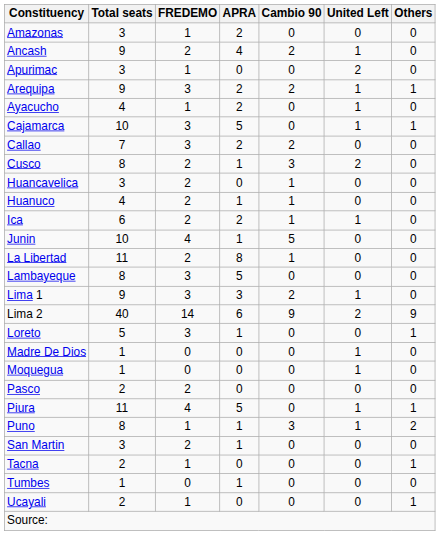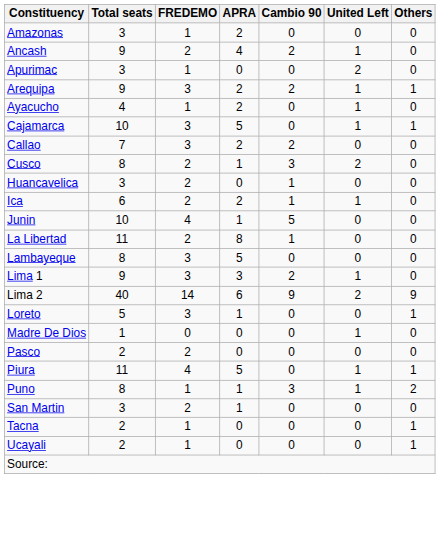 <table class="wikitable sortable" style=text-align:center>
 <tr>
 <th>Constituency</th>
 <th>Total seats</th>
 <th>FREDEMO</th>
 <th>APRA</th>
 <th>Cambio 90</th>
 <th>United Left</th>
 <th>Others</th>
 </tr>
 <tr>
 <td align=left><a href='#'>Amazonas</a></td>
 <td>3</td>
 <td>1</td>
 <td>2</td>
 <td>0</td>
 <td>0</td>
 <td>0</td>
 </tr>
 <tr>
 <td align=left><a href='#'>Ancash</a></td>
 <td>9</td>
 <td>2</td>
 <td>4</td>
 <td>2</td>
 <td>1</td>
 <td>0</td>
 </tr>
 <tr>
 <td align=left><a href='#'>Apurimac</a></td>
 <td>3</td>
 <td>1</td>
 <td>0</td>
 <td>0</td>
 <td>2</td>
 <td>0</td>
 </tr>
 <tr>
 <td align=left><a href='#'>Arequipa</a></td>
 <td>9</td>
 <td>3</td>
 <td>2</td>
 <td>2</td>
 <td>1</td>
 <td>1</td>
 </tr>
 <tr>
 <td align=left><a href='#'>Ayacucho</a></td>
 <td>4</td>
 <td>1</td>
 <td>2</td>
 <td>0</td>
 <td>1</td>
 <td>0</td>
 </tr>
 <tr>
 <td align=left><a href='#'>Cajamarca</a></td>
 <td>10</td>
 <td>3</td>
 <td>5</td>
 <td>0</td>
 <td>1</td>
 <td>1</td>
 </tr>
 <tr>
 <td align=left><a href='#'>Callao</a></td>
 <td>7</td>
 <td>3</td>
 <td>2</td>
 <td>2</td>
 <td>0</td>
 <td>0</td>
 </tr>
 <tr>
 <td align=left><a href='#'>Cusco</a></td>
 <td>8</td>
 <td>2</td>
 <td>1</td>
 <td>3</td>
 <td>2</td>
 <td>0</td>
 </tr>
 <tr>
 <td align=left><a href='#'>Huancavelica</a></td>
 <td>3</td>
 <td>2</td>
 <td>0</td>
 <td>1</td>
 <td>0</td>
 <td>0</td>
 </tr>
 <tr>
-<td align=left><a href='#'>Huanuco</a></td>
-<td>4</td>
-<td>2</td>
-<td>1</td>
-<td>1</td>
-<td>0</td>
-<td>0</td>
-</tr>
-<tr>
 <td align=left><a href='#'>Ica</a></td>
 <td>6</td>
 <td>2</td>
 <td>2</td>
 <td>1</td>
 <td>1</td>
 <td>0</td>
 </tr>
 <tr>
 <td align=left><a href='#'>Junin</a></td>
 <td>10</td>
 <td>4</td>
 <td>1</td>
 <td>5</td>
 <td>0</td>
 <td>0</td>
 </tr>
 <tr>
 <td align=left><a href='#'>La Libertad</a></td>
 <td>11</td>
 <td>2</td>
 <td>8</td>
 <td>1</td>
 <td>0</td>
 <td>0</td>
 </tr>
 <tr>
 <td align=left><a href='#'>Lambayeque</a></td>
 <td>8</td>
 <td>3</td>
 <td>5</td>
 <td>0</td>
 <td>0</td>
 <td>0</td>
 </tr>
 <tr>
 <td align=left><a href='#'>Lima</a> 1</td>
 <td>9</td>
 <td>3</td>
 <td>3</td>
 <td>2</td>
 <td>1</td>
 <td>0</td>
 </tr>
 <tr>
 <td align=left>Lima 2</td>
 <td>40</td>
 <td>14</td>
 <td>6</td>
 <td>9</td>
 <td>2</td>
 <td>9</td>
 </tr>
 <tr>
 <td align=left><a href='#'>Loreto</a></td>
 <td>5</td>
 <td>3</td>
 <td>1</td>
 <td>0</td>
 <td>0</td>
 <td>1</td>
 </tr>
 <tr>
 <td align=left><a href='#'>Madre De Dios</a></td>
 <td>1</td>
 <td>0</td>
 <td>0</td>
 <td>0</td>
 <td>1</td>
 <td>0</td>
 </tr>
 <tr>
-<td align=left><a href='#'>Moquegua</a></td>
-<td>1</td>
-<td>0</td>
-<td>0</td>
-<td>0</td>
-<td>1</td>
-<td>0</td>
-</tr>
-<tr>
 <td align=left><a href='#'>Pasco</a></td>
 <td>2</td>
 <td>2</td>
 <td>0</td>
 <td>0</td>
 <td>0</td>
 <td>0</td>
 </tr>
 <tr>
 <td align=left><a href='#'>Piura</a></td>
 <td>11</td>
 <td>4</td>
 <td>5</td>
 <td>0</td>
 <td>1</td>
 <td>1</td>
 </tr>
 <tr>
 <td align=left><a href='#'>Puno</a></td>
 <td>8</td>
 <td>1</td>
 <td>1</td>
 <td>3</td>
 <td>1</td>
 <td>2</td>
 </tr>
 <tr>
 <td align=left><a href='#'>San Martin</a></td>
 <td>3</td>
 <td>2</td>
 <td>1</td>
 <td>0</td>
 <td>0</td>
 <td>0</td>
 </tr>
 <tr>
 <td align=left><a href='#'>Tacna</a></td>
 <td>2</td>
 <td>1</td>
 <td>0</td>
 <td>0</td>
 <td>0</td>
 <td>1</td>
 </tr>
 <tr>
-<td align=left><a href='#'>Tumbes</a></td>
-<td>1</td>
-<td>0</td>
-<td>1</td>
-<td>0</td>
-<td>0</td>
-<td>0</td>
-</tr>
-<tr>
 <td align=left><a href='#'>Ucayali</a></td>
 <td>2</td>
 <td>1</td>
 <td>0</td>
 <td>0</td>
 <td>0</td>
 <td>1</td>
 </tr>
 <tr class=sortbottom>
 <td align=left colspan=7>Source: </td>
 </tr>
 </table>
